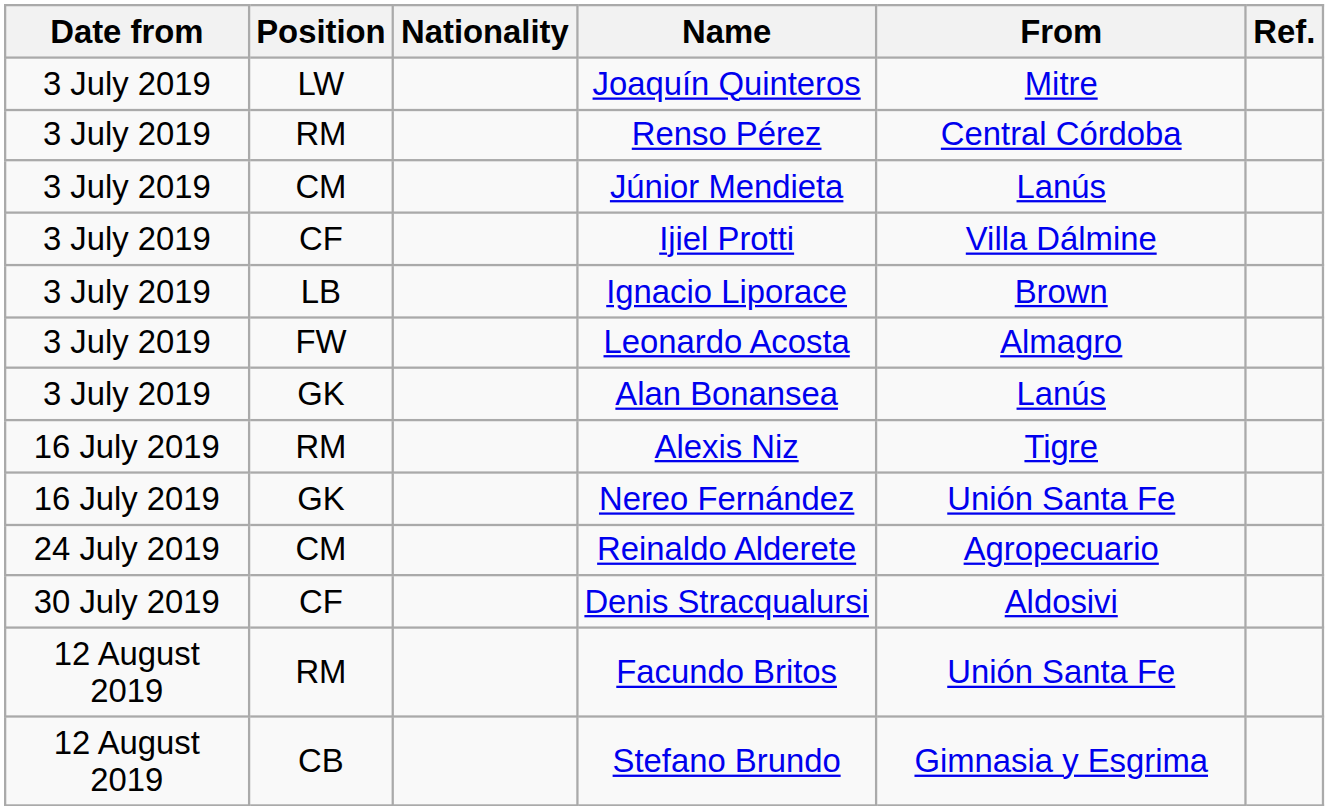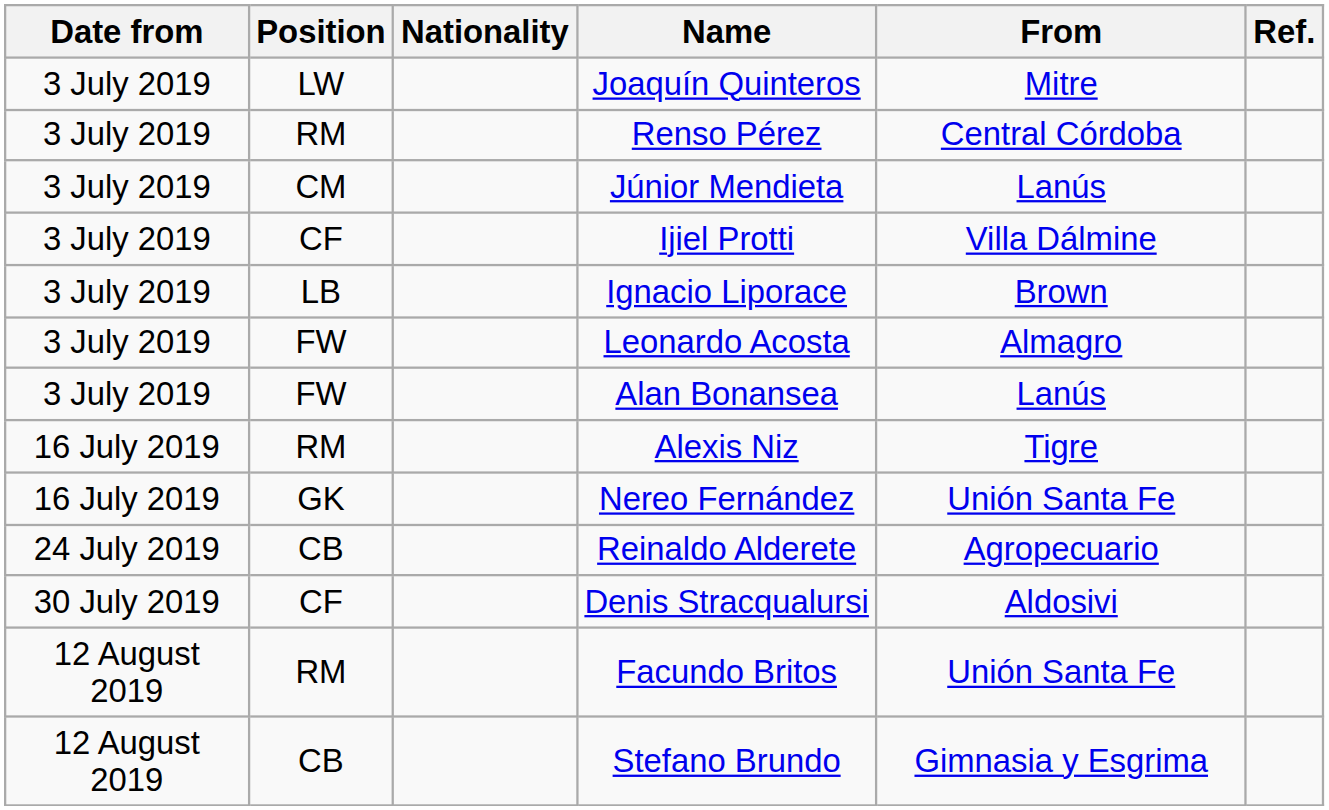 <table class="wikitable" style="text-align:center; font-size:90%; ">
 <tr>
 <th style="background:#; color:#; width:100px;">Date from</th>
 <th style="background:#; color:#; width:50px;">Position</th>
 <th style="background:#; color:#; width:50px;">Nationality</th>
 <th style="background:#; color:#; width:125px;">Name</th>
 <th style="background:#; color:#; width:155px;">From</th>
 <th style="background:#; color:#; width:25px;">Ref.</th>
 </tr>
 <tr>
 <td>3 July 2019</td>
 <td>LW</td>
 <td></td>
 <td><a href='#'>Joaquín Quinteros</a></td>
 <td> <a href='#'>Mitre</a></td>
 <td></td>
 </tr>
 <tr>
 <td>3 July 2019</td>
 <td>RM</td>
 <td></td>
 <td><a href='#'>Renso Pérez</a></td>
 <td> <a href='#'>Central Córdoba</a></td>
 <td></td>
 </tr>
 <tr>
 <td>3 July 2019</td>
 <td>CM</td>
 <td></td>
 <td><a href='#'>Júnior Mendieta</a></td>
 <td> <a href='#'>Lanús</a></td>
 <td></td>
 </tr>
 <tr>
 <td>3 July 2019</td>
 <td>CF</td>
 <td></td>
 <td><a href='#'>Ijiel Protti</a></td>
 <td> <a href='#'>Villa Dálmine</a></td>
 <td></td>
 </tr>
 <tr>
 <td>3 July 2019</td>
 <td>LB</td>
 <td></td>
 <td><a href='#'>Ignacio Liporace</a></td>
 <td> <a href='#'>Brown</a></td>
 <td></td>
 </tr>
 <tr>
 <td>3 July 2019</td>
 <td>FW</td>
 <td></td>
 <td><a href='#'>Leonardo Acosta</a></td>
 <td> <a href='#'>Almagro</a></td>
 <td></td>
 </tr>
 <tr>
 <td>3 July 2019</td>
-<td>GK</td>
+<td>FW</td>
 <td></td>
 <td><a href='#'>Alan Bonansea</a></td>
 <td> <a href='#'>Lanús</a></td>
 <td></td>
 </tr>
 <tr>
 <td>16 July 2019</td>
 <td>RM</td>
 <td></td>
 <td><a href='#'>Alexis Niz</a></td>
 <td> <a href='#'>Tigre</a></td>
 <td></td>
 </tr>
 <tr>
 <td>16 July 2019</td>
 <td>GK</td>
 <td></td>
 <td><a href='#'>Nereo Fernández</a></td>
 <td> <a href='#'>Unión Santa Fe</a></td>
 <td></td>
 </tr>
 <tr>
 <td>24 July 2019</td>
-<td>CM</td>
+<td>CB</td>
 <td></td>
 <td><a href='#'>Reinaldo Alderete</a></td>
 <td> <a href='#'>Agropecuario</a></td>
 <td></td>
 </tr>
 <tr>
 <td>30 July 2019</td>
 <td>CF</td>
 <td></td>
 <td><a href='#'>Denis Stracqualursi</a></td>
 <td> <a href='#'>Aldosivi</a></td>
 <td></td>
 </tr>
 <tr>
 <td>12 August 2019</td>
 <td>RM</td>
 <td></td>
 <td><a href='#'>Facundo Britos</a></td>
 <td> <a href='#'>Unión Santa Fe</a></td>
 <td></td>
 </tr>
 <tr>
 <td>12 August 2019</td>
 <td>CB</td>
 <td></td>
 <td><a href='#'>Stefano Brundo</a></td>
 <td> <a href='#'>Gimnasia y Esgrima</a></td>
 <td></td>
 </tr>
 </table>
